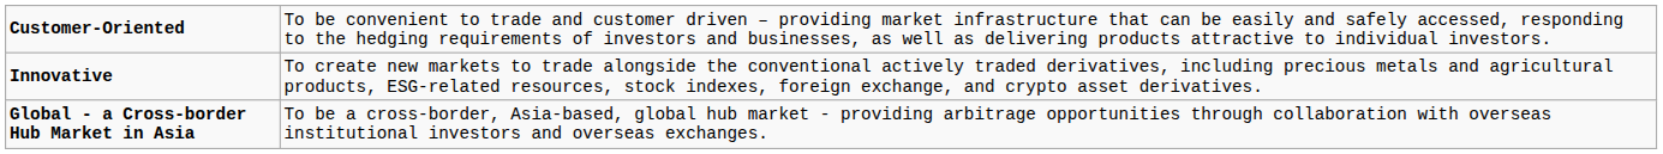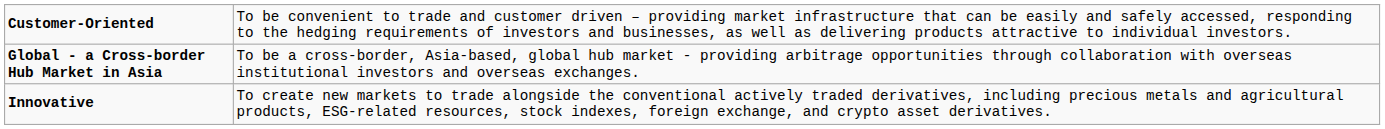 <table class="wikitable">
 <tr>
 <td><strong>Customer-Oriented</strong></td>
 <td>To be convenient to trade and customer driven – providing market infrastructure that can be easily and safely accessed, responding to the hedging requirements of investors and businesses, as well as delivering products attractive to individual investors.</td>
 </tr>
 <tr>
+<td><strong>Global - a Cross-border Hub Market in Asia</strong></td>
+<td>To be a cross-border, Asia-based, global hub market - providing arbitrage opportunities through collaboration with overseas institutional investors and overseas exchanges.</td>
+</tr>
+<tr>
 <td><strong>Innovative</strong></td>
 <td>To create new markets to trade alongside the conventional actively traded derivatives, including precious metals and agricultural products, ESG-related resources, stock indexes, foreign exchange, and crypto asset derivatives.</td>
 </tr>
-<tr>
-<td><strong>Global - a Cross-border Hub Market in Asia</strong></td>
-<td>To be a cross-border, Asia-based, global hub market - providing arbitrage opportunities through collaboration with overseas institutional investors and overseas exchanges.</td>
-</tr>
 </table>
